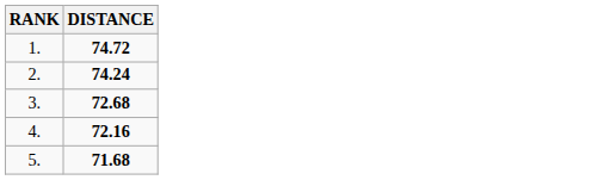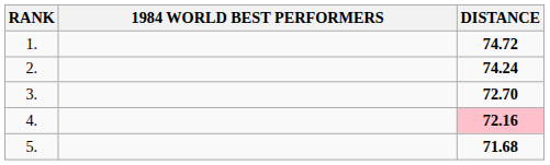 <table class="wikitable" style="border-collapse: collapse; font-size: 90%;">
 <tr>
 <th>RANK</th>
+<th align="center" style="width: 25em">1984 WORLD BEST PERFORMERS</th>
 <th align="center" style="width: 5em">DISTANCE</th>
 </tr>
 <tr>
 <td align="center">1.</td>
+<td></td>
 <td align="center"><strong>74.72</strong></td>
 </tr>
 <tr>
 <td align="center">2.</td>
+<td></td>
 <td align="center"><strong>74.24</strong></td>
 </tr>
 <tr>
 <td align="center">3.</td>
-<td align="center"><strong>72.68</strong></td>
+<td></td>
+<td align="center"><strong>72.70</strong></td>
 </tr>
 <tr>
 <td align="center">4.</td>
-<td align="center"><strong>72.16</strong></td>
+<td></td>
+<td align="center" style="background: pink;"><strong>72.16</strong></td>
 </tr>
 <tr>
 <td align="center">5.</td>
+<td></td>
 <td align="center"><strong>71.68</strong></td>
 </tr>
 </table>
